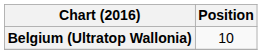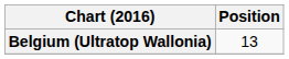 <table class="wikitable plainrowheaders" style="text-align:center;">
 <tr>
 <th>Chart (2016)</th>
 <th>Position</th>
 </tr>
 <tr>
 <th scope="row">Belgium (Ultratop Wallonia)</th>
-<td>10</td>
+<td>13</td>
 </tr>
 <tr>
 </tr>
 </table>
